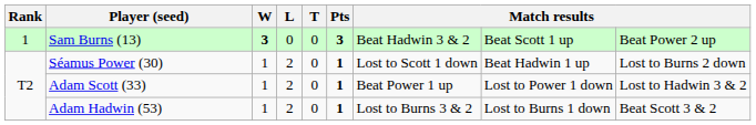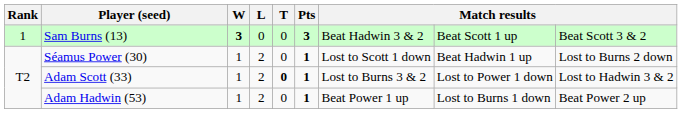 <table class="wikitable" style="text-align:center">
 <tr>
 <th width="20">Rank</th>
 <th width="220">Player (seed)</th>
 <th width="20">W</th>
 <th width="20">L</th>
 <th width="20">T</th>
 <th width="20">Pts</th>
 <th colspan=3>Match results</th>
 </tr>
 <tr style="background:#cfc">
 <td>1</td>
 <td align=left> <a href='#'>Sam Burns</a> (13)</td>
 <td><strong>3</strong></td>
 <td>0</td>
 <td>0</td>
 <td><strong>3</strong></td>
 <td align=left>Beat Hadwin 3 & 2</td>
 <td align=left>Beat Scott 1 up</td>
-<td align=left>Beat Power 2 up</td>
+<td align=left>Beat Scott 3 & 2</td>
 </tr>
 <tr>
 <td rowspan=3>T2</td>
 <td align=left> <a href='#'>Séamus Power</a> (30)</td>
 <td>1</td>
 <td>2</td>
 <td>0</td>
 <td><strong>1</strong></td>
 <td align=left>Lost to Scott 1 down</td>
 <td align=left>Beat Hadwin 1 up</td>
 <td align=left>Lost to Burns 2 down</td>
 </tr>
 <tr>
 <td align=left> <a href='#'>Adam Scott</a> (33)</td>
 <td>1</td>
 <td>2</td>
-<td>0</td>
+<td><strong>0</strong></td>
 <td><strong>1</strong></td>
-<td align=left>Beat Power 1 up</td>
+<td align=left>Lost to Burns 3 & 2</td>
 <td align=left>Lost to Power 1 down</td>
 <td align=left>Lost to Hadwin 3 & 2</td>
 </tr>
 <tr>
 <td align=left> <a href='#'>Adam Hadwin</a> (53)</td>
 <td>1</td>
 <td>2</td>
 <td>0</td>
 <td><strong>1</strong></td>
-<td align=left>Lost to Burns 3 & 2</td>
+<td align=left>Beat Power 1 up</td>
 <td align=left>Lost to Burns 1 down</td>
-<td align=left>Beat Scott 3 & 2</td>
+<td align=left>Beat Power 2 up</td>
 </tr>
 </table>
